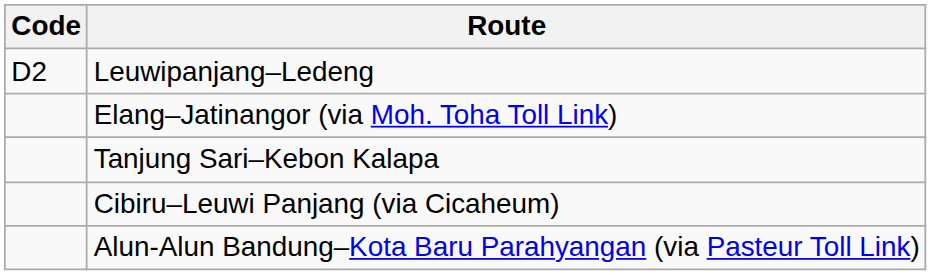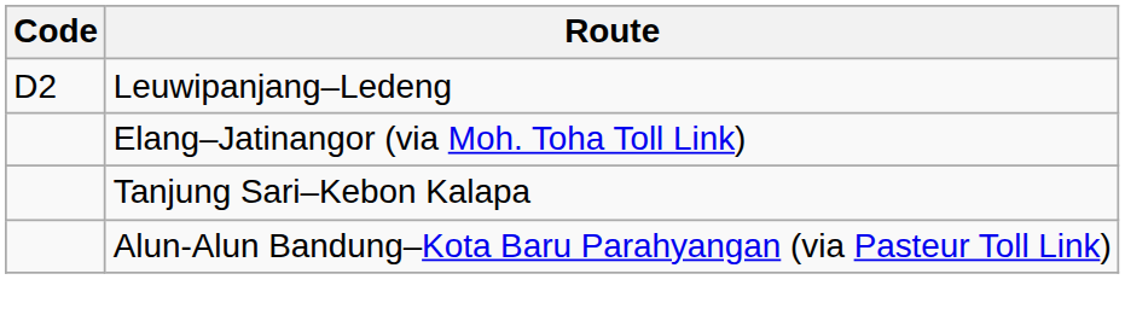 <table class="wikitable">
 <tr>
 <th>Code</th>
 <th>Route</th>
 </tr>
 <tr>
 <td>D2</td>
 <td>Leuwipanjang–Ledeng</td>
 </tr>
 <tr>
 <td></td>
 <td>Elang–Jatinangor (via <a href='#'>Moh. Toha Toll Link</a>)</td>
 </tr>
 <tr>
 <td></td>
 <td>Tanjung Sari–Kebon Kalapa</td>
 </tr>
 <tr>
 <td></td>
-<td>Cibiru–Leuwi Panjang (via Cicaheum)</td>
-</tr>
-<tr>
-<td></td>
 <td>Alun-Alun Bandung–<a href='#'>Kota Baru Parahyangan</a> (via <a href='#'>Pasteur Toll Link</a>)</td>
 </tr>
 </table>
